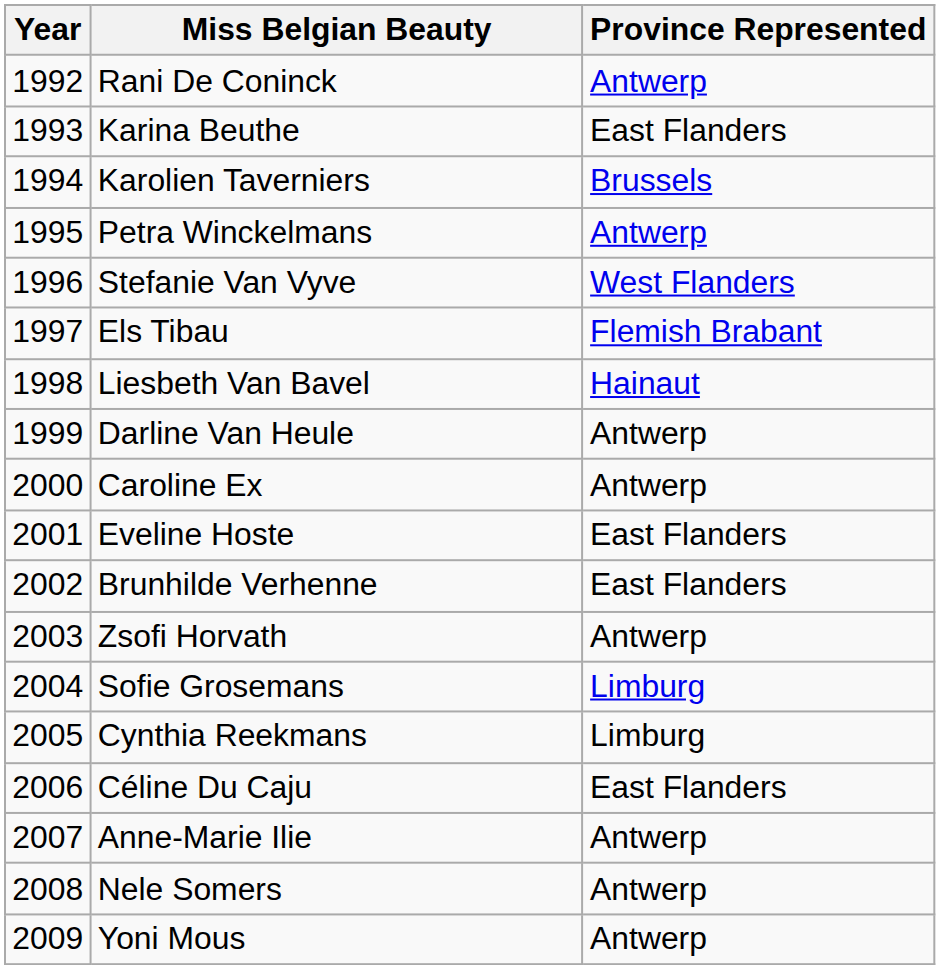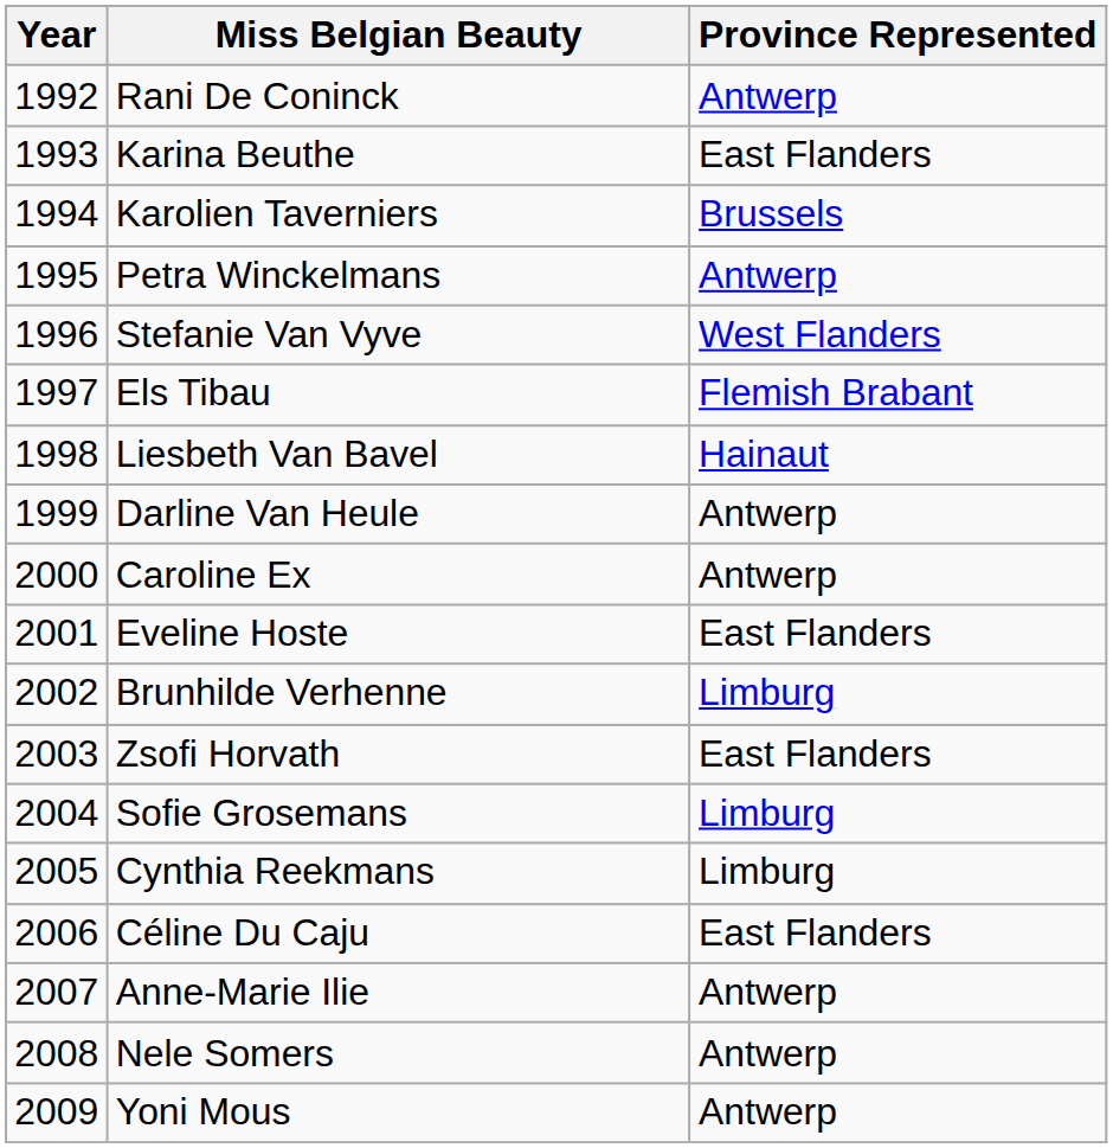 <table class="wikitable">
 <tr>
 <th>Year</th>
 <th style="width: 15em">Miss Belgian Beauty</th>
 <th>Province Represented</th>
 </tr>
 <tr>
 <td>1992</td>
 <td>Rani De Coninck</td>
 <td><a href='#'>Antwerp</a></td>
 </tr>
 <tr>
 <td>1993</td>
 <td>Karina Beuthe</td>
 <td>East Flanders</td>
 </tr>
 <tr>
 <td>1994</td>
 <td>Karolien Taverniers</td>
 <td><a href='#'>Brussels</a></td>
 </tr>
 <tr>
 <td>1995</td>
 <td>Petra Winckelmans</td>
 <td><a href='#'>Antwerp</a></td>
 </tr>
 <tr>
 <td>1996</td>
 <td>Stefanie Van Vyve</td>
 <td><a href='#'>West Flanders</a></td>
 </tr>
 <tr>
 <td>1997</td>
 <td>Els Tibau</td>
 <td><a href='#'>Flemish Brabant</a></td>
 </tr>
 <tr>
 <td>1998</td>
 <td>Liesbeth Van Bavel</td>
 <td><a href='#'>Hainaut</a></td>
 </tr>
 <tr>
 <td>1999</td>
 <td>Darline Van Heule</td>
 <td>Antwerp</td>
 </tr>
 <tr>
 <td>2000</td>
 <td>Caroline Ex</td>
 <td>Antwerp</td>
 </tr>
 <tr>
 <td>2001</td>
 <td>Eveline Hoste</td>
 <td>East Flanders</td>
 </tr>
 <tr>
 <td>2002</td>
 <td>Brunhilde Verhenne</td>
-<td>East Flanders</td>
+<td><a href='#'>Limburg</a></td>
 </tr>
 <tr>
 <td>2003</td>
 <td>Zsofi Horvath</td>
-<td>Antwerp</td>
+<td>East Flanders</td>
 </tr>
 <tr>
 <td>2004</td>
 <td>Sofie Grosemans</td>
 <td><a href='#'>Limburg</a></td>
 </tr>
 <tr>
 <td>2005</td>
 <td>Cynthia Reekmans</td>
 <td>Limburg</td>
 </tr>
 <tr>
 <td>2006</td>
 <td>Céline Du Caju</td>
 <td>East Flanders</td>
 </tr>
 <tr>
 <td>2007</td>
 <td>Anne-Marie Ilie</td>
 <td>Antwerp</td>
 </tr>
 <tr>
 <td>2008</td>
 <td>Nele Somers</td>
 <td>Antwerp</td>
 </tr>
 <tr>
 <td>2009</td>
 <td>Yoni Mous</td>
 <td>Antwerp</td>
 </tr>
 </table>
